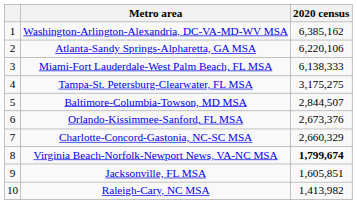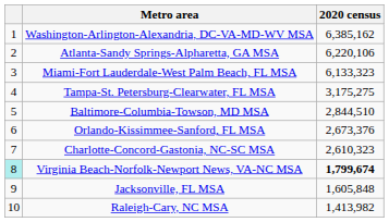 <table class="wikitable" style="text-align:center">
 <tr>
 <th></th>
 <th>Metro area</th>
 <th>2020 census</th>
 </tr>
 <tr>
 <td>1</td>
 <td><a href='#'>Washington-Arlington-Alexandria, DC-VA-MD-WV MSA</a></td>
 <td>6,385,162</td>
 </tr>
 <tr>
 <td>2</td>
 <td><a href='#'>Atlanta-Sandy Springs-Alpharetta, GA MSA</a></td>
 <td>6,220,106</td>
 </tr>
 <tr>
 <td>3</td>
 <td><a href='#'>Miami-Fort Lauderdale-West Palm Beach, FL MSA</a></td>
-<td>6,138,333</td>
+<td>6,133,323</td>
 </tr>
 <tr>
 <td>4</td>
 <td><a href='#'>Tampa-St. Petersburg-Clearwater, FL MSA</a></td>
 <td>3,175,275</td>
 </tr>
 <tr>
 <td>5</td>
 <td><a href='#'>Baltimore-Columbia-Towson, MD MSA</a></td>
-<td>2,844,507</td>
+<td>2,844,510</td>
 </tr>
 <tr>
 <td>6</td>
 <td><a href='#'>Orlando-Kissimmee-Sanford, FL MSA</a></td>
 <td>2,673,376</td>
 </tr>
 <tr>
 <td>7</td>
 <td><a href='#'>Charlotte-Concord-Gastonia, NC-SC MSA</a></td>
-<td>2,660,329</td>
+<td>2,610,323</td>
 </tr>
 <tr>
-<td>8</td>
+<td style="background: paleturquoise;">8</td>
 <td><a href='#'>Virginia Beach-Norfolk-Newport News, VA-NC MSA</a></td>
 <td><strong>1,799,674</strong></td>
 </tr>
 <tr>
 <td>9</td>
 <td><a href='#'>Jacksonville, FL MSA</a></td>
-<td>1,605,851</td>
+<td>1,605,848</td>
 </tr>
 <tr>
 <td>10</td>
 <td><a href='#'>Raleigh-Cary, NC MSA</a></td>
 <td>1,413,982</td>
 </tr>
 </table>
